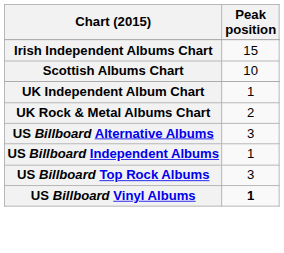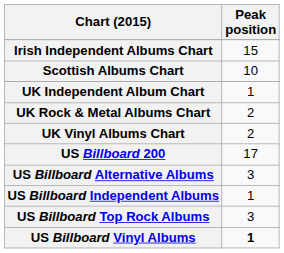 <table class="wikitable sortable plainrowheaders" style="text-align:center">
 <tr>
 <th scope="col">Chart (2015)</th>
 <th scope="col">Peak<br> position</th>
 </tr>
 <tr>
 </tr>
 <tr>
 </tr>
 <tr>
 <th scope="row">Irish Independent Albums Chart</th>
 <td>15</td>
 </tr>
 <tr>
 <th scope="row">Scottish Albums Chart</th>
 <td>10</td>
 </tr>
 <tr>
 </tr>
 <tr>
 <th scope="row">UK Independent Album Chart</th>
 <td>1</td>
 </tr>
 <tr>
 <th scope="row">UK Rock & Metal Albums Chart</th>
 <td>2</td>
 </tr>
 <tr>
+<th scope="row">UK Vinyl Albums Chart</th>
+<td>2</td>
+</tr>
+<tr>
+<th scope="row">US <a href='#'><em>Billboard</em> 200</a></th>
+<td>17</td>
+</tr>
+<tr>
 <th scope="row">US <em>Billboard</em> <a href='#'>Alternative Albums</a></th>
 <td>3</td>
 </tr>
 <tr>
 <th scope="row">US <em>Billboard</em> <a href='#'>Independent Albums</a></th>
 <td>1</td>
 </tr>
 <tr>
 <th scope="row">US <em>Billboard</em> <a href='#'>Top Rock Albums</a></th>
 <td>3</td>
 </tr>
 <tr>
 <th scope="row">US <em>Billboard</em> <a href='#'>Vinyl Albums</a></th>
 <td><strong>1</strong></td>
 </tr>
 </table>
